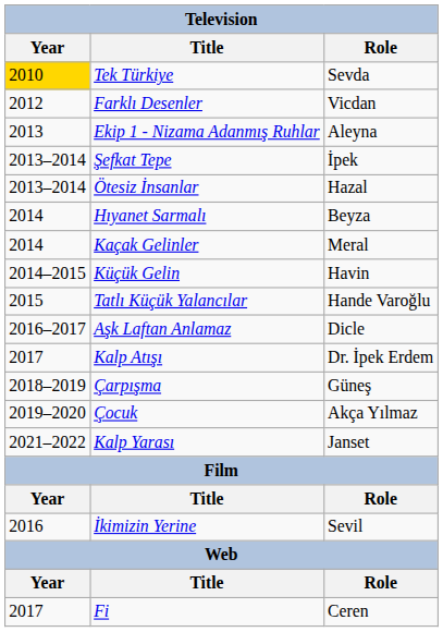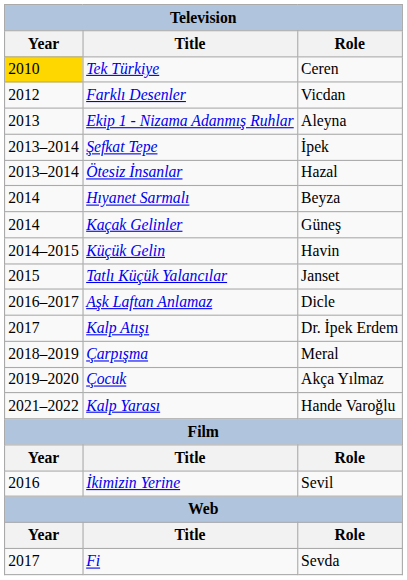 <table class="wikitable" style="font-size: 90%;">
 <tr>
 <th colspan="4" style="background:LightSteelBlue">Television</th>
 </tr>
 <tr>
 <th>Year</th>
 <th>Title</th>
 <th>Role</th>
 </tr>
 <tr>
 <td style="background: gold;">2010</td>
 <td><em><a href='#'>Tek Türkiye</a></em></td>
-<td>Sevda</td>
+<td>Ceren</td>
 </tr>
 <tr>
 <td>2012</td>
 <td><em><a href='#'>Farklı Desenler</a></em></td>
 <td>Vicdan</td>
 </tr>
 <tr>
 <td>2013</td>
 <td><em><a href='#'>Ekip 1 - Nizama Adanmış Ruhlar</a></em></td>
 <td>Aleyna</td>
 </tr>
 <tr>
 <td>2013–2014</td>
 <td><em><a href='#'>Şefkat Tepe</a></em></td>
 <td>İpek</td>
 </tr>
 <tr>
 <td>2013–2014</td>
 <td><em><a href='#'>Ötesiz İnsanlar</a></em></td>
 <td>Hazal</td>
 </tr>
 <tr>
 <td>2014</td>
 <td><em><a href='#'>Hıyanet Sarmalı</a></em></td>
 <td>Beyza</td>
 </tr>
 <tr>
 <td>2014</td>
 <td><em><a href='#'>Kaçak Gelinler</a></em></td>
-<td>Meral</td>
+<td>Güneş</td>
 </tr>
 <tr>
 <td>2014–2015</td>
 <td><em><a href='#'>Küçük Gelin</a></em></td>
 <td>Havin</td>
 </tr>
 <tr>
 <td>2015</td>
 <td><em><a href='#'>Tatlı Küçük Yalancılar</a></em></td>
-<td>Hande Varoğlu</td>
+<td>Janset</td>
 </tr>
 <tr>
 <td>2016–2017</td>
 <td><em><a href='#'>Aşk Laftan Anlamaz</a></em></td>
 <td>Dicle</td>
 </tr>
 <tr>
 <td>2017</td>
 <td><em><a href='#'>Kalp Atışı</a></em></td>
 <td>Dr. İpek Erdem</td>
 </tr>
 <tr>
 <td>2018–2019</td>
 <td><em><a href='#'>Çarpışma</a></em></td>
-<td>Güneş</td>
+<td>Meral</td>
 </tr>
 <tr>
 <td>2019–2020</td>
 <td><em><a href='#'>Çocuk</a></em></td>
 <td>Akça Yılmaz</td>
 </tr>
 <tr>
 <td>2021–2022</td>
 <td><em><a href='#'>Kalp Yarası</a></em></td>
-<td>Janset</td>
+<td>Hande Varoğlu</td>
 </tr>
 <tr>
 <th colspan="3" style="background:LightSteelBlue">Film</th>
 </tr>
 <tr>
 <th>Year</th>
 <th>Title</th>
 <th>Role</th>
 </tr>
 <tr>
 <td>2016</td>
 <td><em><a href='#'>İkimizin Yerine</a></em></td>
 <td>Sevil</td>
 </tr>
 <tr>
 <th colspan="3" style="background:LightSteelBlue">Web</th>
 </tr>
 <tr>
 <th>Year</th>
 <th>Title</th>
 <th>Role</th>
 </tr>
 <tr>
 <td>2017</td>
 <td><em><a href='#'>Fi</a></em></td>
-<td>Ceren</td>
+<td>Sevda</td>
 </tr>
 </table>
